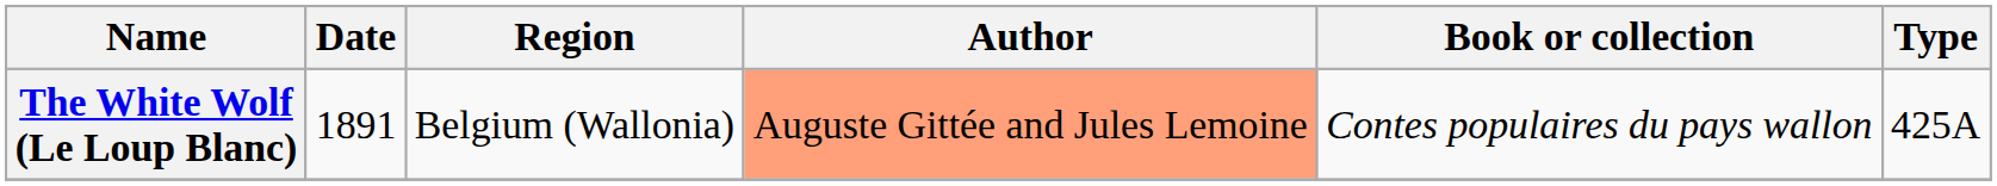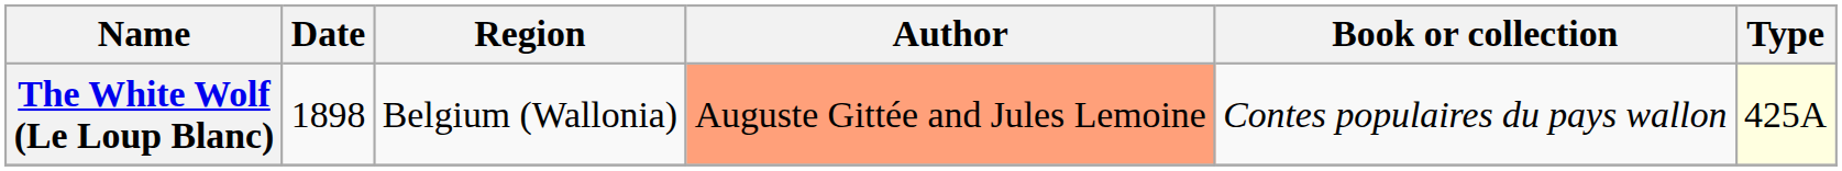 <table class="wikitable sortable">
 <tr>
 <th scope="col">Name</th>
 <th scope="col">Date</th>
 <th scope="col">Region</th>
 <th scope="col">Author</th>
 <th scope="col">Book or collection</th>
 <th scope="col">Type</th>
 </tr>
 <tr>
 <th><a href='#'>The White Wolf</a> <br> (Le Loup Blanc)</th>
-<td>1891</td>
+<td>1898</td>
 <td>Belgium (Wallonia)</td>
 <td style="background: lightsalmon;">Auguste Gittée and Jules Lemoine</td>
 <td><em>Contes populaires du pays wallon</em></td>
-<td>425A</td>
+<td style="background: lightyellow;">425A</td>
 </tr>
 <tr>
 </tr>
 </table>
